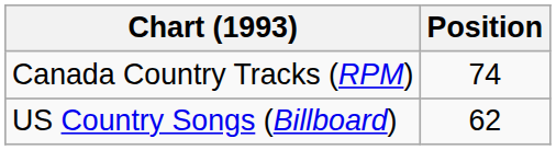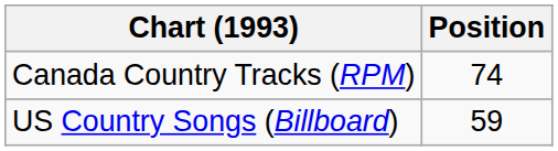 <table class="wikitable sortable">
 <tr>
 <th scope="col">Chart (1993)</th>
 <th scope="col">Position</th>
 </tr>
 <tr>
 <td>Canada Country Tracks (<em><a href='#'>RPM</a></em>)</td>
 <td align="center">74</td>
 </tr>
 <tr>
 <td>US <a href='#'>Country Songs</a> (<em><a href='#'>Billboard</a></em>)</td>
-<td align="center">62</td>
+<td align="center">59</td>
 </tr>
 </table>
